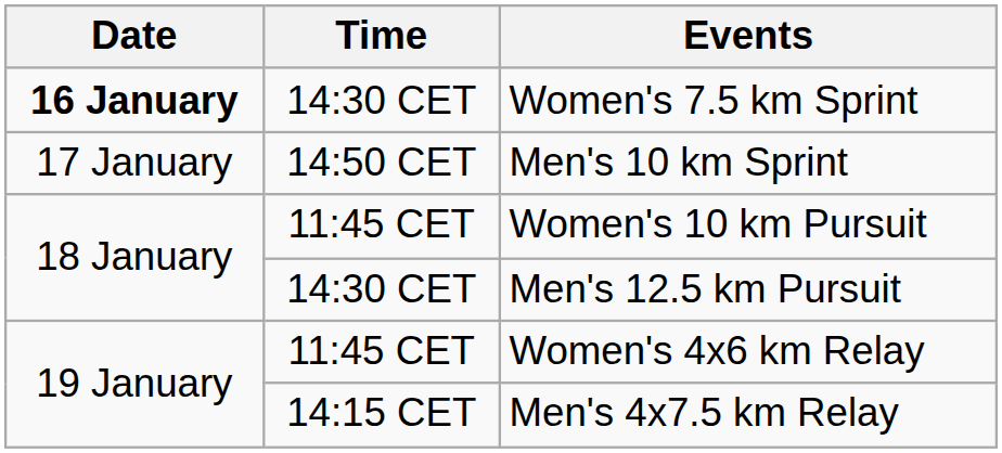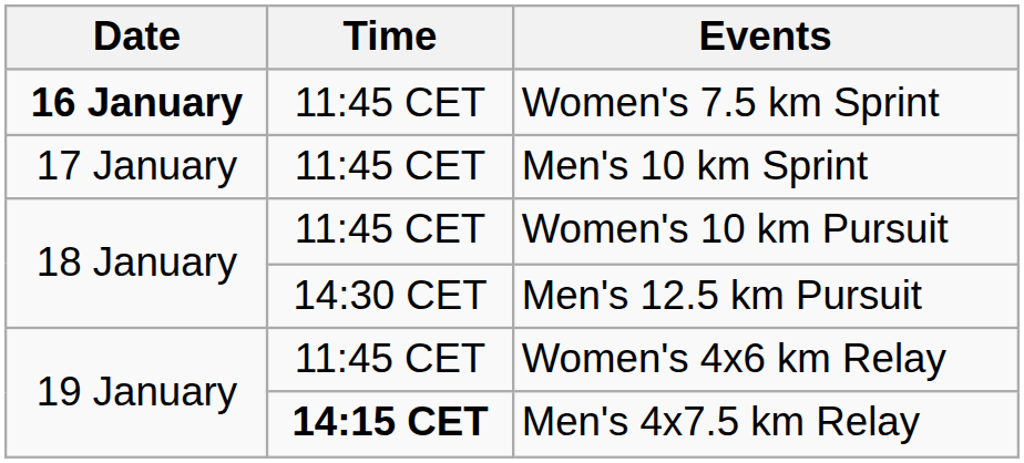 <table class="wikitable" style="text-align: center" width="400">
 <tr>
 <th>Date</th>
 <th>Time</th>
 <th>Events</th>
 </tr>
 <tr>
 <td><strong>16 January</strong></td>
-<td>14:30 CET</td>
+<td>11:45 CET</td>
 <td style="text-align: left">Women's 7.5 km Sprint</td>
 </tr>
 <tr>
 <td>17 January</td>
-<td>14:50 CET</td>
+<td>11:45 CET</td>
 <td style="text-align: left">Men's 10 km Sprint</td>
 </tr>
 <tr>
 <td rowspan=2>18 January</td>
 <td>11:45 CET</td>
 <td style="text-align: left">Women's 10 km Pursuit</td>
 </tr>
 <tr>
 <td>14:30 CET</td>
 <td style="text-align: left">Men's 12.5 km Pursuit</td>
 </tr>
 <tr>
 <td rowspan=2>19 January</td>
 <td>11:45 CET</td>
 <td style="text-align: left">Women's 4x6 km Relay</td>
 </tr>
 <tr>
-<td>14:15 CET</td>
+<td><strong>14:15 CET</strong></td>
 <td style="text-align: left">Men's 4x7.5 km Relay</td>
 </tr>
 </table>
